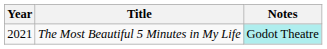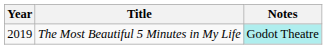 <table class="wikitable sortable">
 <tr>
 <th>Year</th>
 <th>Title</th>
 <th>Notes</th>
 </tr>
 <tr>
-<td>2021</td>
+<td>2019</td>
 <td><em>The Most Beautiful 5 Minutes in My Life</em></td>
 <td style="background: paleturquoise;">Godot Theatre</td>
 </tr>
 </table>
